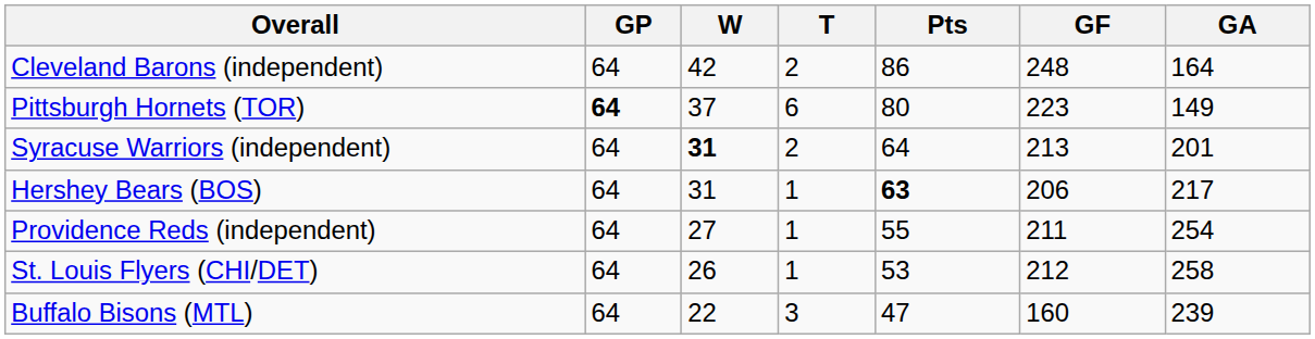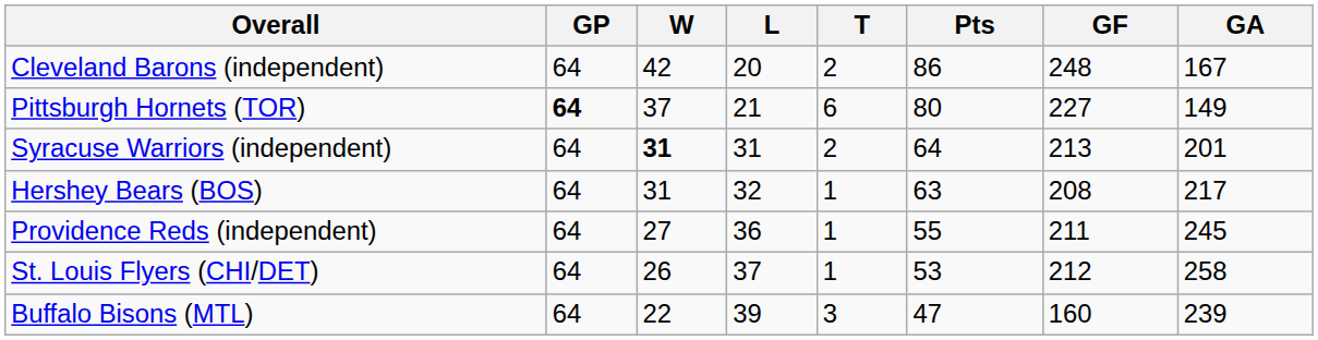 <table class="wikitable">
 <tr>
 <th bgcolor="#DDDDFF" width="30%">Overall</th>
 <th bgcolor="#DDDDFF" width="5%">GP</th>
 <th bgcolor="#DDDDFF" width="5%">W</th>
+<th bgcolor="#DDDDFF" width="5%">L</th>
 <th bgcolor="#DDDDFF" width="5%">T</th>
 <th bgcolor="#DDDDFF" width="7.5%">Pts</th>
 <th bgcolor="#DDDDFF" width="7.5%">GF</th>
 <th bgcolor="#DDDDFF" width="7.5%">GA</th>
 </tr>
 <tr>
 <td><a href='#'>Cleveland Barons</a> (independent)</td>
 <td>64</td>
 <td>42</td>
+<td>20</td>
 <td>2</td>
 <td>86</td>
 <td>248</td>
-<td>164</td>
+<td>167</td>
 </tr>
 <tr>
 <td><a href='#'>Pittsburgh Hornets</a> (<a href='#'>TOR</a>)</td>
 <td><strong>64</strong></td>
 <td>37</td>
+<td>21</td>
 <td>6</td>
 <td>80</td>
-<td>223</td>
+<td>227</td>
 <td>149</td>
 </tr>
 <tr>
 <td><a href='#'>Syracuse Warriors</a> (independent)</td>
 <td>64</td>
 <td><strong>31</strong></td>
+<td>31</td>
 <td>2</td>
 <td>64</td>
 <td>213</td>
 <td>201</td>
 </tr>
 <tr>
 <td><a href='#'>Hershey Bears</a> (<a href='#'>BOS</a>)</td>
 <td>64</td>
 <td>31</td>
+<td>32</td>
 <td>1</td>
-<td><strong>63</strong></td>
-<td>206</td>
+<td>63</td>
+<td>208</td>
 <td>217</td>
 </tr>
 <tr>
 <td><a href='#'>Providence Reds</a> (independent)</td>
 <td>64</td>
 <td>27</td>
+<td>36</td>
 <td>1</td>
 <td>55</td>
 <td>211</td>
-<td>254</td>
+<td>245</td>
 </tr>
 <tr>
 <td><a href='#'>St. Louis Flyers</a> (<a href='#'>CHI</a>/<a href='#'>DET</a>)</td>
 <td>64</td>
 <td>26</td>
+<td>37</td>
 <td>1</td>
 <td>53</td>
 <td>212</td>
 <td>258</td>
 </tr>
 <tr>
 <td><a href='#'>Buffalo Bisons</a> (<a href='#'>MTL</a>)</td>
 <td>64</td>
 <td>22</td>
+<td>39</td>
 <td>3</td>
 <td>47</td>
 <td>160</td>
 <td>239</td>
 </tr>
 </table>
